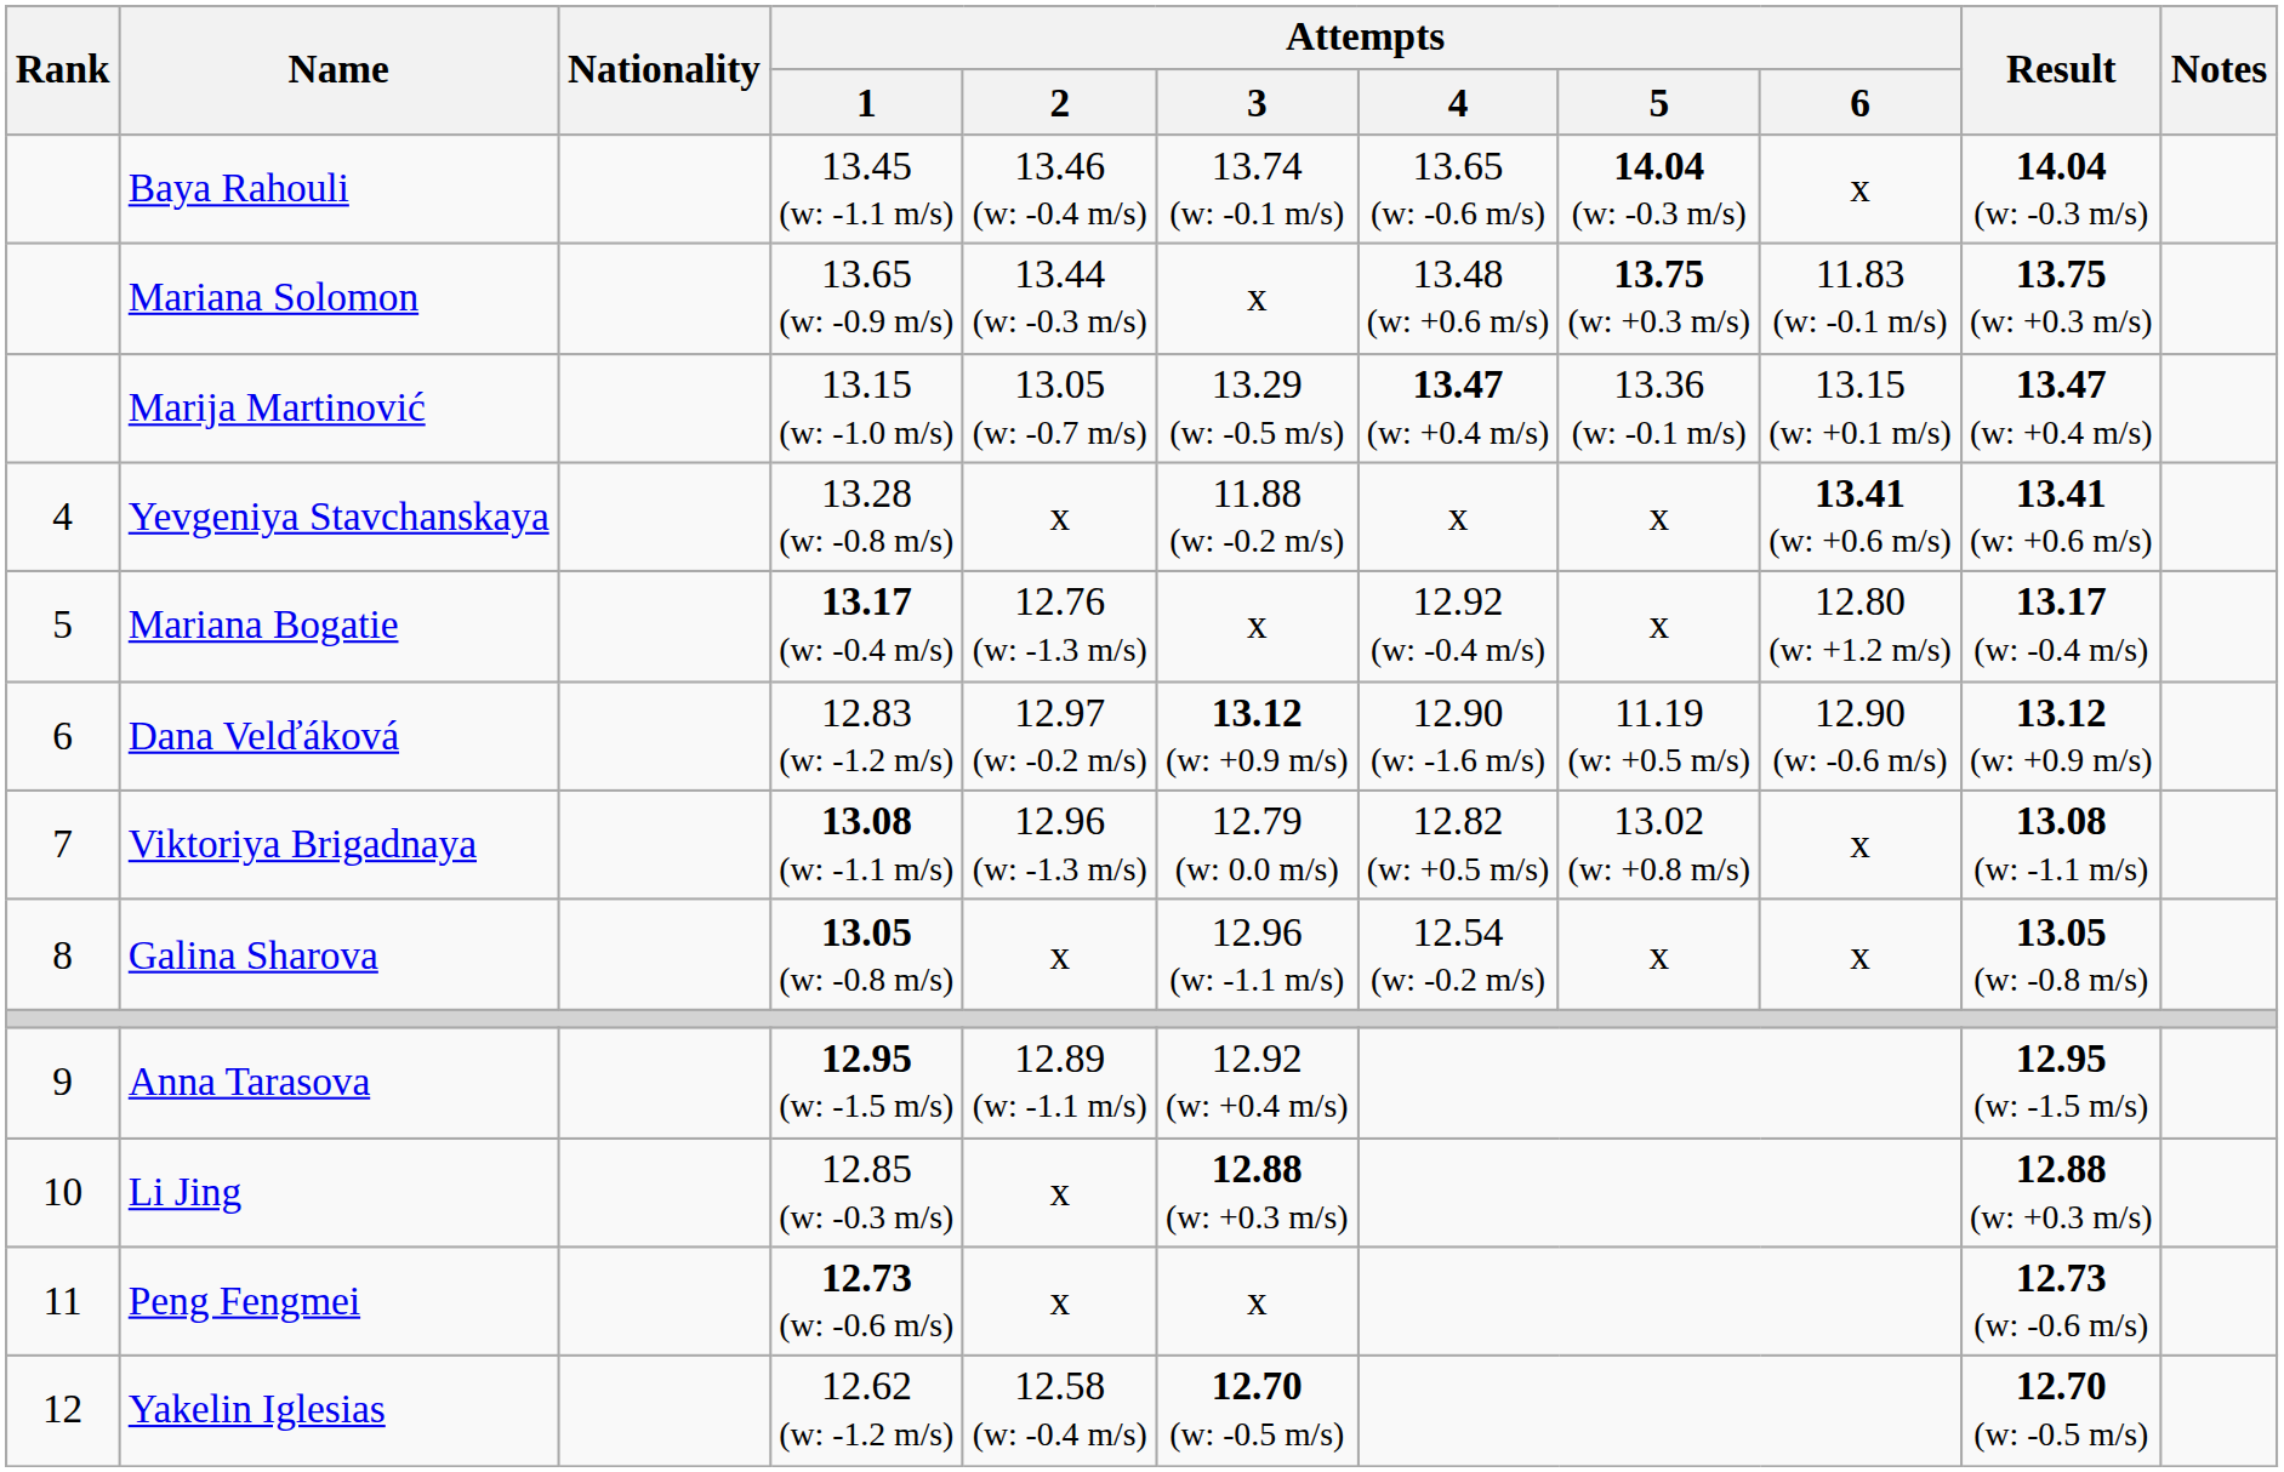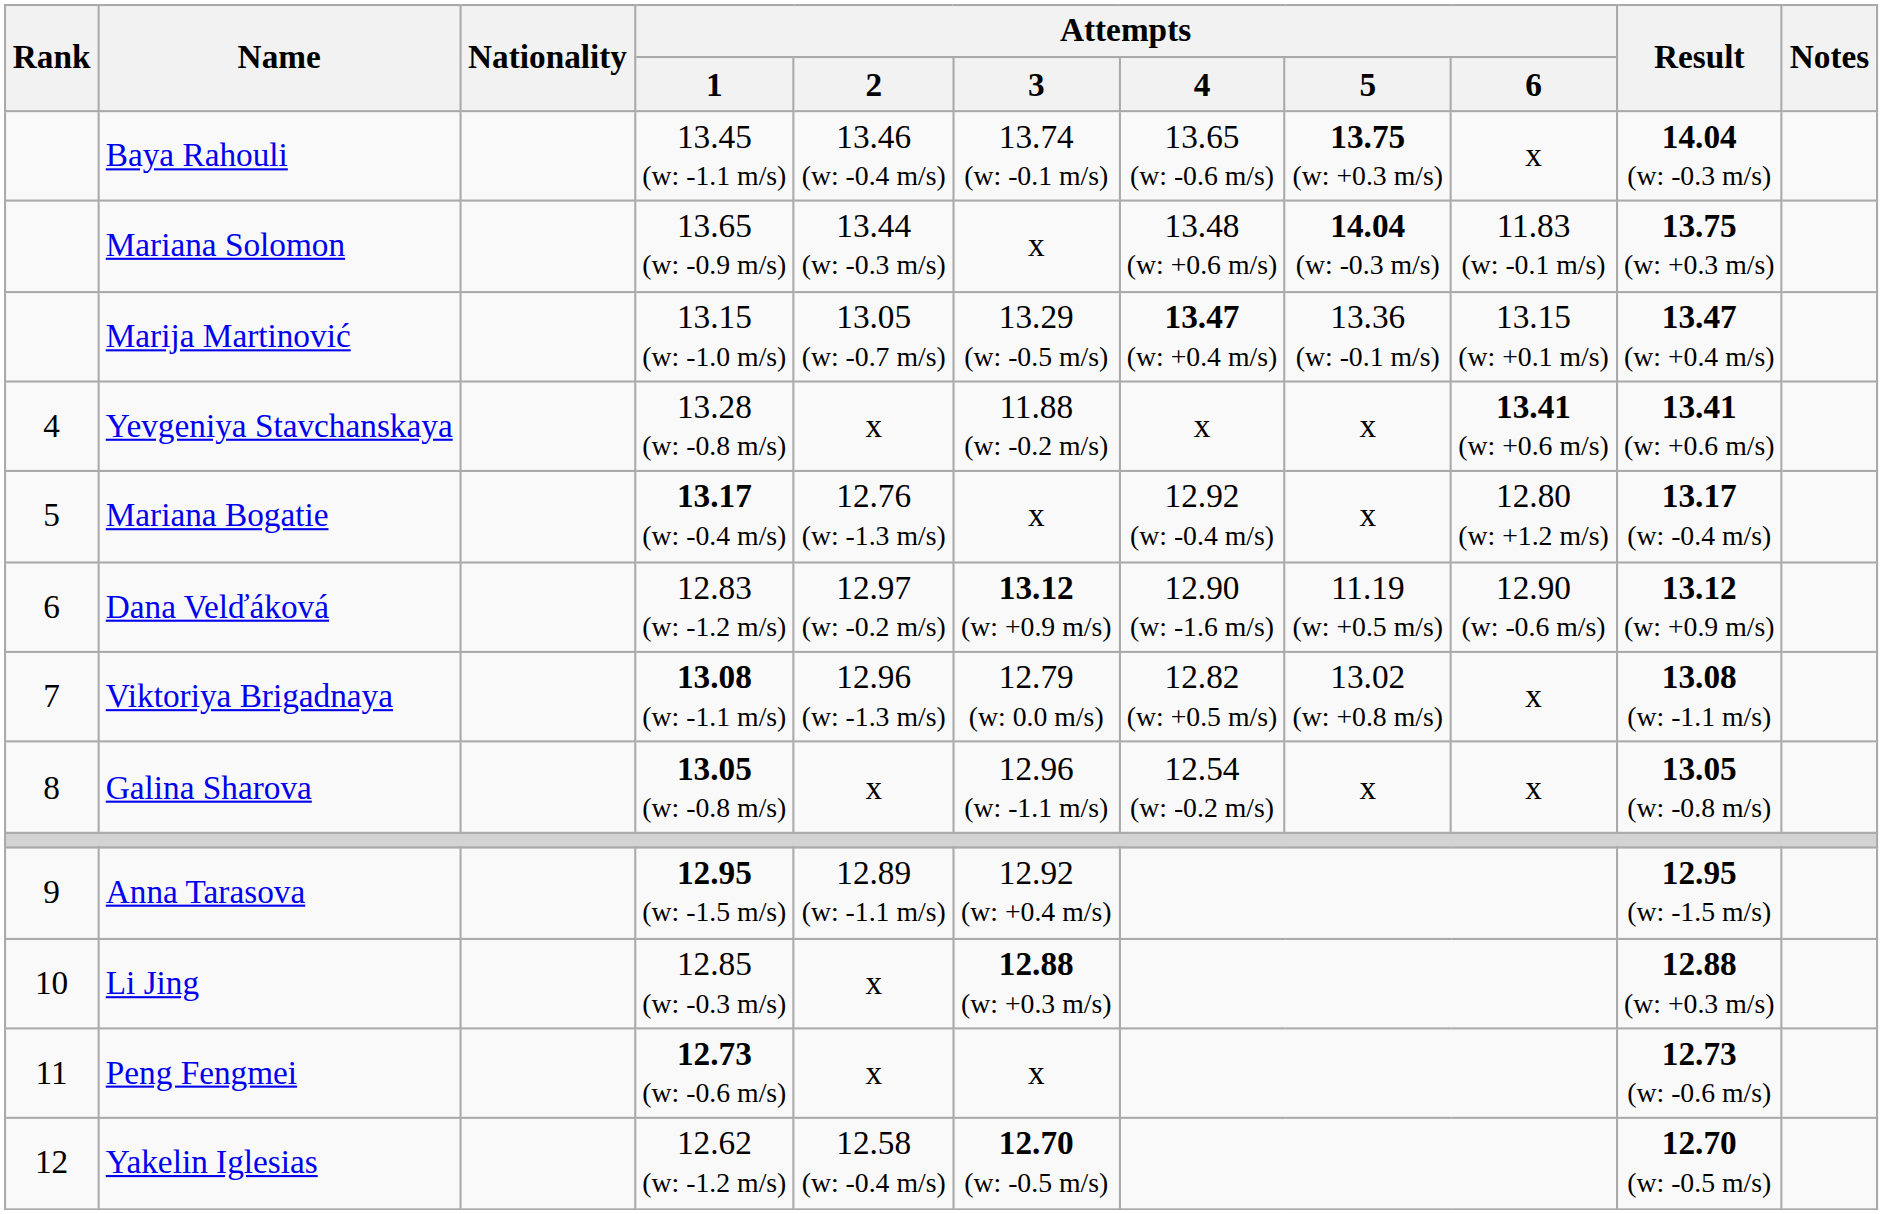 <table class="wikitable sortable" style="text-align:center">
 <tr>
 <th rowspan=2>Rank</th>
 <th rowspan=2>Name</th>
 <th rowspan=2>Nationality</th>
 <th colspan=6>Attempts</th>
 <th rowspan=2>Result</th>
 <th rowspan=2>Notes</th>
 </tr>
 <tr>
 <th>1</th>
 <th>2</th>
 <th>3</th>
 <th>4</th>
 <th>5</th>
 <th>6</th>
 </tr>
 <tr>
 <td></td>
 <td align=left><a href='#'>Baya Rahouli</a></td>
 <td align=left></td>
 <td>13.45<br><small>(w: -1.1 m/s)</small></td>
 <td>13.46<br><small>(w: -0.4 m/s)</small></td>
 <td>13.74<br><small>(w: -0.1 m/s)</small></td>
 <td>13.65<br><small>(w: -0.6 m/s)</small></td>
-<td><strong>14.04</strong><br><small>(w: -0.3 m/s)</small></td>
+<td><strong>13.75</strong><br><small>(w: +0.3 m/s)</small></td>
 <td>x</td>
 <td><strong>14.04</strong> <br><small>(w: -0.3 m/s)</small></td>
 <td></td>
 </tr>
 <tr>
 <td></td>
 <td align=left><a href='#'>Mariana Solomon</a></td>
 <td align=left></td>
 <td>13.65<br><small>(w: -0.9 m/s)</small></td>
 <td>13.44<br><small>(w: -0.3 m/s)</small></td>
 <td>x</td>
 <td>13.48<br><small>(w: +0.6 m/s)</small></td>
-<td><strong>13.75</strong><br><small>(w: +0.3 m/s)</small></td>
+<td><strong>14.04</strong><br><small>(w: -0.3 m/s)</small></td>
 <td>11.83<br><small>(w: -0.1 m/s)</small></td>
 <td><strong>13.75</strong> <br><small>(w: +0.3 m/s)</small></td>
 <td></td>
 </tr>
 <tr>
 <td></td>
 <td align=left><a href='#'>Marija Martinović</a></td>
 <td align=left></td>
 <td>13.15<br><small>(w: -1.0 m/s)</small></td>
 <td>13.05<br><small>(w: -0.7 m/s)</small></td>
 <td>13.29<br><small>(w: -0.5 m/s)</small></td>
 <td><strong>13.47</strong><br><small>(w: +0.4 m/s)</small></td>
 <td>13.36<br><small>(w: -0.1 m/s)</small></td>
 <td>13.15<br><small>(w: +0.1 m/s)</small></td>
 <td><strong>13.47</strong> <br><small>(w: +0.4 m/s)</small></td>
 <td></td>
 </tr>
 <tr>
 <td>4</td>
 <td align=left><a href='#'>Yevgeniya Stavchanskaya</a></td>
 <td align=left></td>
 <td>13.28<br><small>(w: -0.8 m/s)</small></td>
 <td>x</td>
 <td>11.88<br><small>(w: -0.2 m/s)</small></td>
 <td>x</td>
 <td>x</td>
 <td><strong>13.41</strong><br><small>(w: +0.6 m/s)</small></td>
 <td><strong>13.41</strong> <br><small>(w: +0.6 m/s)</small></td>
 <td></td>
 </tr>
 <tr>
 <td>5</td>
 <td align=left><a href='#'>Mariana Bogatie</a></td>
 <td align=left></td>
 <td><strong>13.17</strong><br><small>(w: -0.4 m/s)</small></td>
 <td>12.76<br><small>(w: -1.3 m/s)</small></td>
 <td>x</td>
 <td>12.92<br><small>(w: -0.4 m/s)</small></td>
 <td>x</td>
 <td>12.80<br><small>(w: +1.2 m/s)</small></td>
 <td><strong>13.17</strong> <br><small>(w: -0.4 m/s)</small></td>
 <td></td>
 </tr>
 <tr>
 <td>6</td>
 <td align=left><a href='#'>Dana Velďáková</a></td>
 <td align=left></td>
 <td>12.83<br><small>(w: -1.2 m/s)</small></td>
 <td>12.97<br><small>(w: -0.2 m/s)</small></td>
 <td><strong>13.12</strong><br><small>(w: +0.9 m/s)</small></td>
 <td>12.90<br><small>(w: -1.6 m/s)</small></td>
 <td>11.19<br><small>(w: +0.5 m/s)</small></td>
 <td>12.90<br><small>(w: -0.6 m/s)</small></td>
 <td><strong>13.12</strong> <br><small>(w: +0.9 m/s)</small></td>
 <td></td>
 </tr>
 <tr>
 <td>7</td>
 <td align=left><a href='#'>Viktoriya Brigadnaya</a></td>
 <td align=left></td>
 <td><strong>13.08</strong><br><small>(w: -1.1 m/s)</small></td>
 <td>12.96<br><small>(w: -1.3 m/s)</small></td>
 <td>12.79<br><small>(w: 0.0 m/s)</small></td>
 <td>12.82<br><small>(w: +0.5 m/s)</small></td>
 <td>13.02<br><small>(w: +0.8 m/s)</small></td>
 <td>x</td>
 <td><strong>13.08</strong> <br><small>(w: -1.1 m/s)</small></td>
 <td></td>
 </tr>
 <tr>
 <td>8</td>
 <td align=left><a href='#'>Galina Sharova</a></td>
 <td align=left></td>
 <td><strong>13.05</strong><br><small>(w: -0.8 m/s)</small></td>
 <td>x</td>
 <td>12.96<br><small>(w: -1.1 m/s)</small></td>
 <td>12.54<br><small>(w: -0.2 m/s)</small></td>
 <td>x</td>
 <td>x</td>
 <td><strong>13.05</strong> <br><small>(w: -0.8 m/s)</small></td>
 <td></td>
 </tr>
 <tr>
 <td colspan=11 bgcolor=lightgray></td>
 </tr>
 <tr>
 <td>9</td>
 <td align=left><a href='#'>Anna Tarasova</a></td>
 <td align=left></td>
 <td><strong>12.95</strong><br><small>(w: -1.5 m/s)</small></td>
 <td>12.89<br><small>(w: -1.1 m/s)</small></td>
 <td>12.92<br><small>(w: +0.4 m/s)</small></td>
 <td colspan=3></td>
 <td><strong>12.95</strong> <br><small>(w: -1.5 m/s)</small></td>
 <td></td>
 </tr>
 <tr>
 <td>10</td>
 <td align=left><a href='#'>Li Jing</a></td>
 <td align=left></td>
 <td>12.85<br><small>(w: -0.3 m/s)</small></td>
 <td>x</td>
 <td><strong>12.88</strong><br><small>(w: +0.3 m/s)</small></td>
 <td colspan=3></td>
 <td><strong>12.88</strong> <br><small>(w: +0.3 m/s)</small></td>
 <td></td>
 </tr>
 <tr>
 <td>11</td>
 <td align=left><a href='#'>Peng Fengmei</a></td>
 <td align=left></td>
 <td><strong>12.73</strong><br><small>(w: -0.6 m/s)</small></td>
 <td>x</td>
 <td>x</td>
 <td colspan=3></td>
 <td><strong>12.73</strong> <br><small>(w: -0.6 m/s)</small></td>
 <td></td>
 </tr>
 <tr>
 <td>12</td>
 <td align=left><a href='#'>Yakelin Iglesias</a></td>
 <td align=left></td>
 <td>12.62<br><small>(w: -1.2 m/s)</small></td>
 <td>12.58<br><small>(w: -0.4 m/s)</small></td>
 <td><strong>12.70</strong><br><small>(w: -0.5 m/s)</small></td>
 <td colspan=3></td>
 <td><strong>12.70</strong> <br><small>(w: -0.5 m/s)</small></td>
 <td></td>
 </tr>
 </table>
